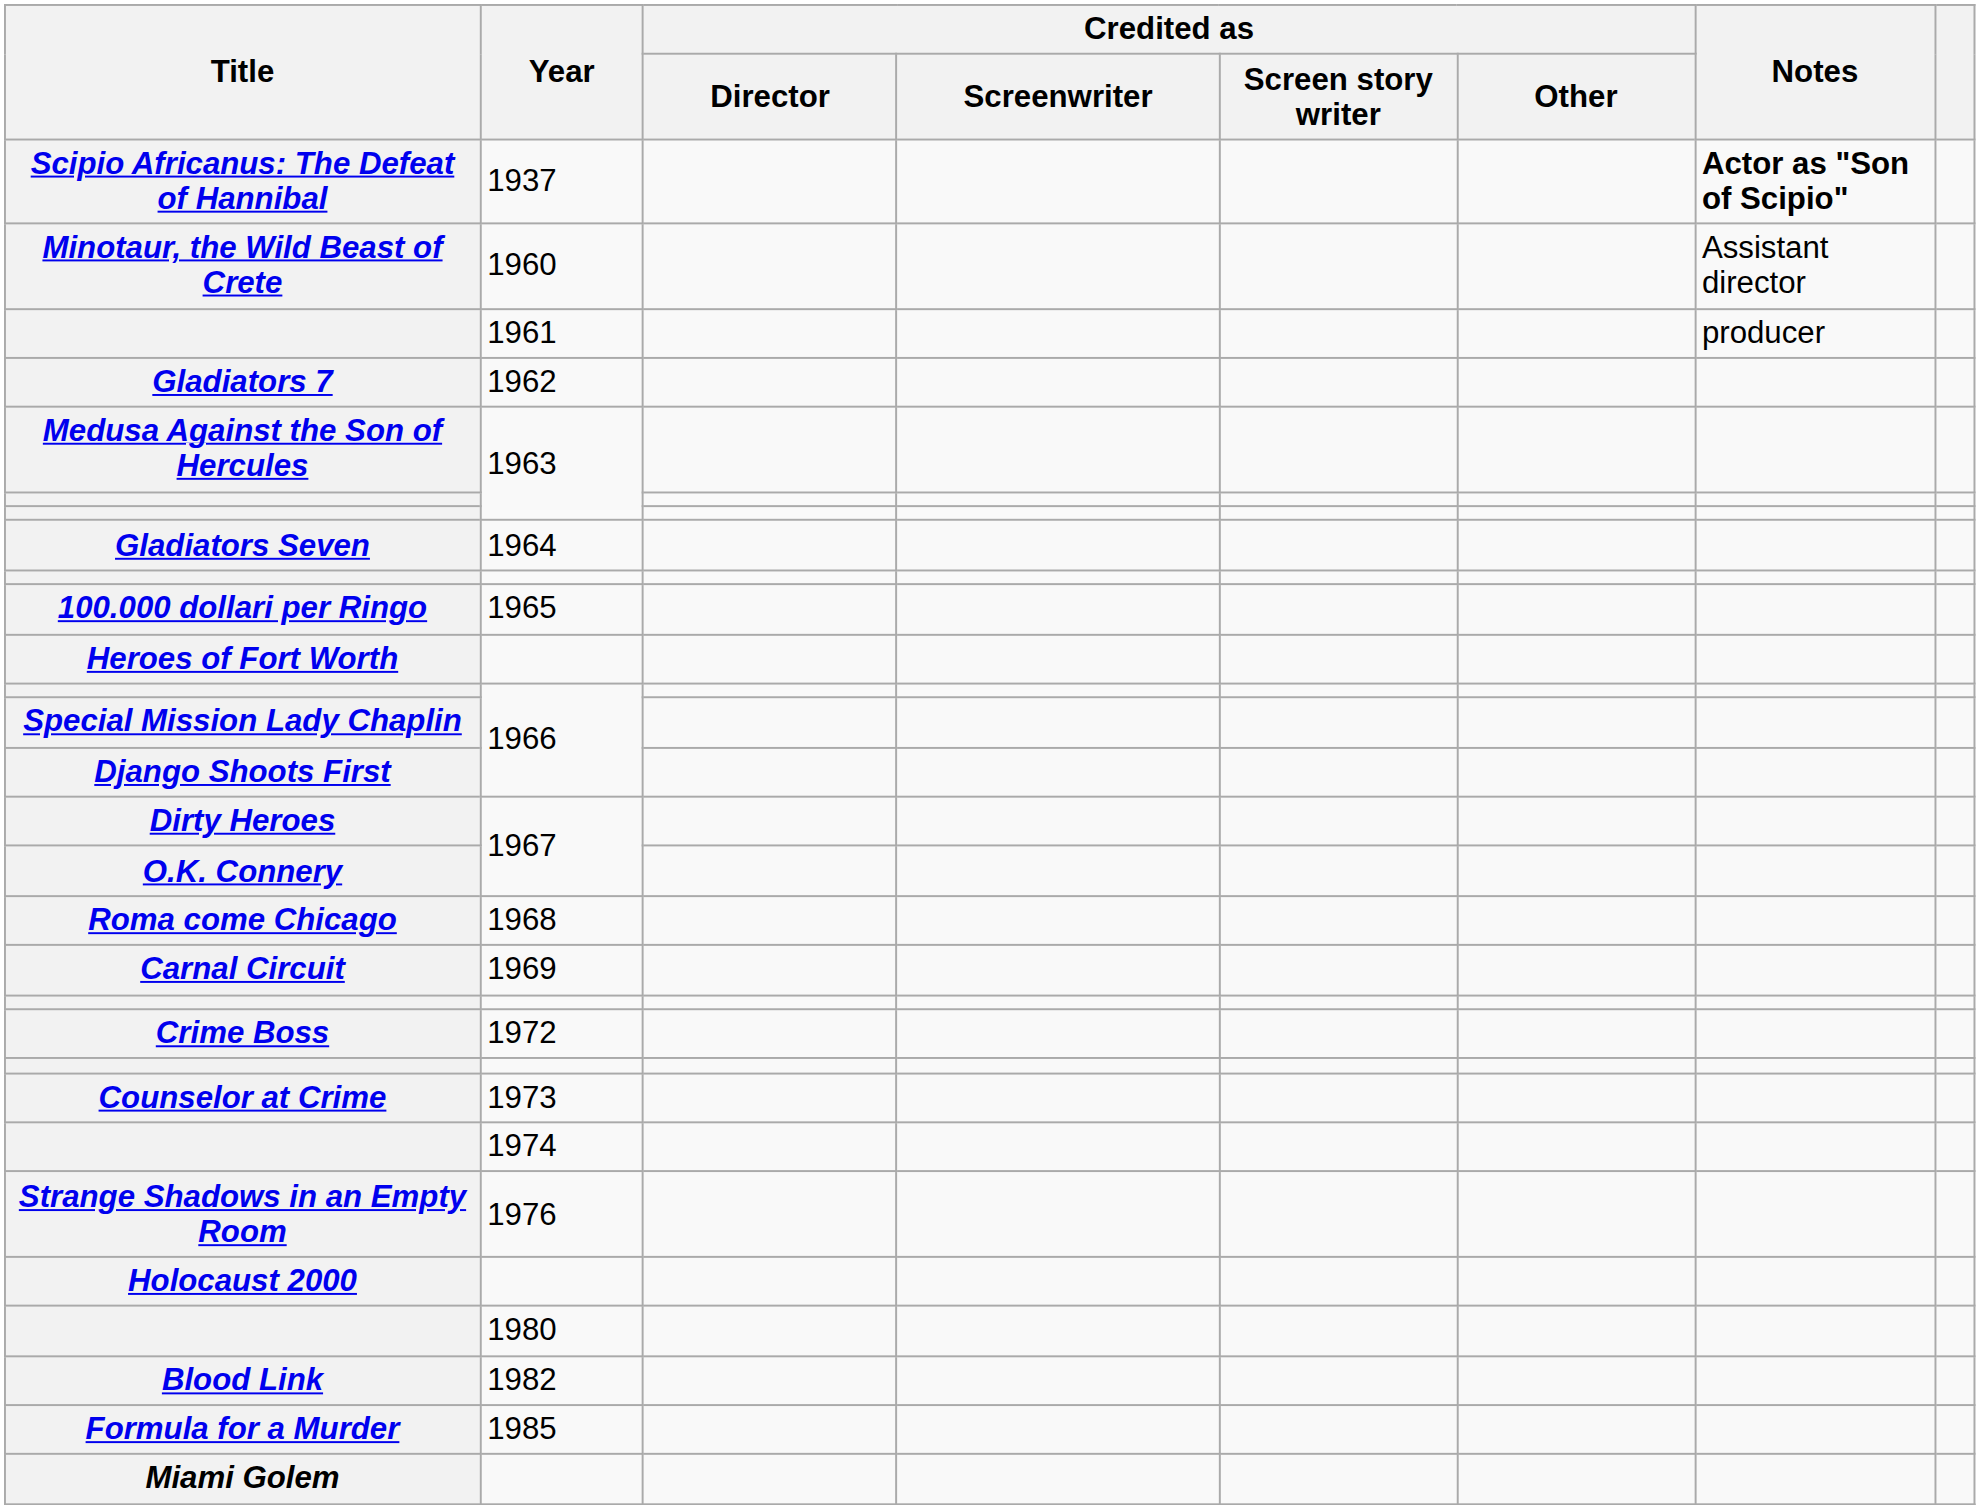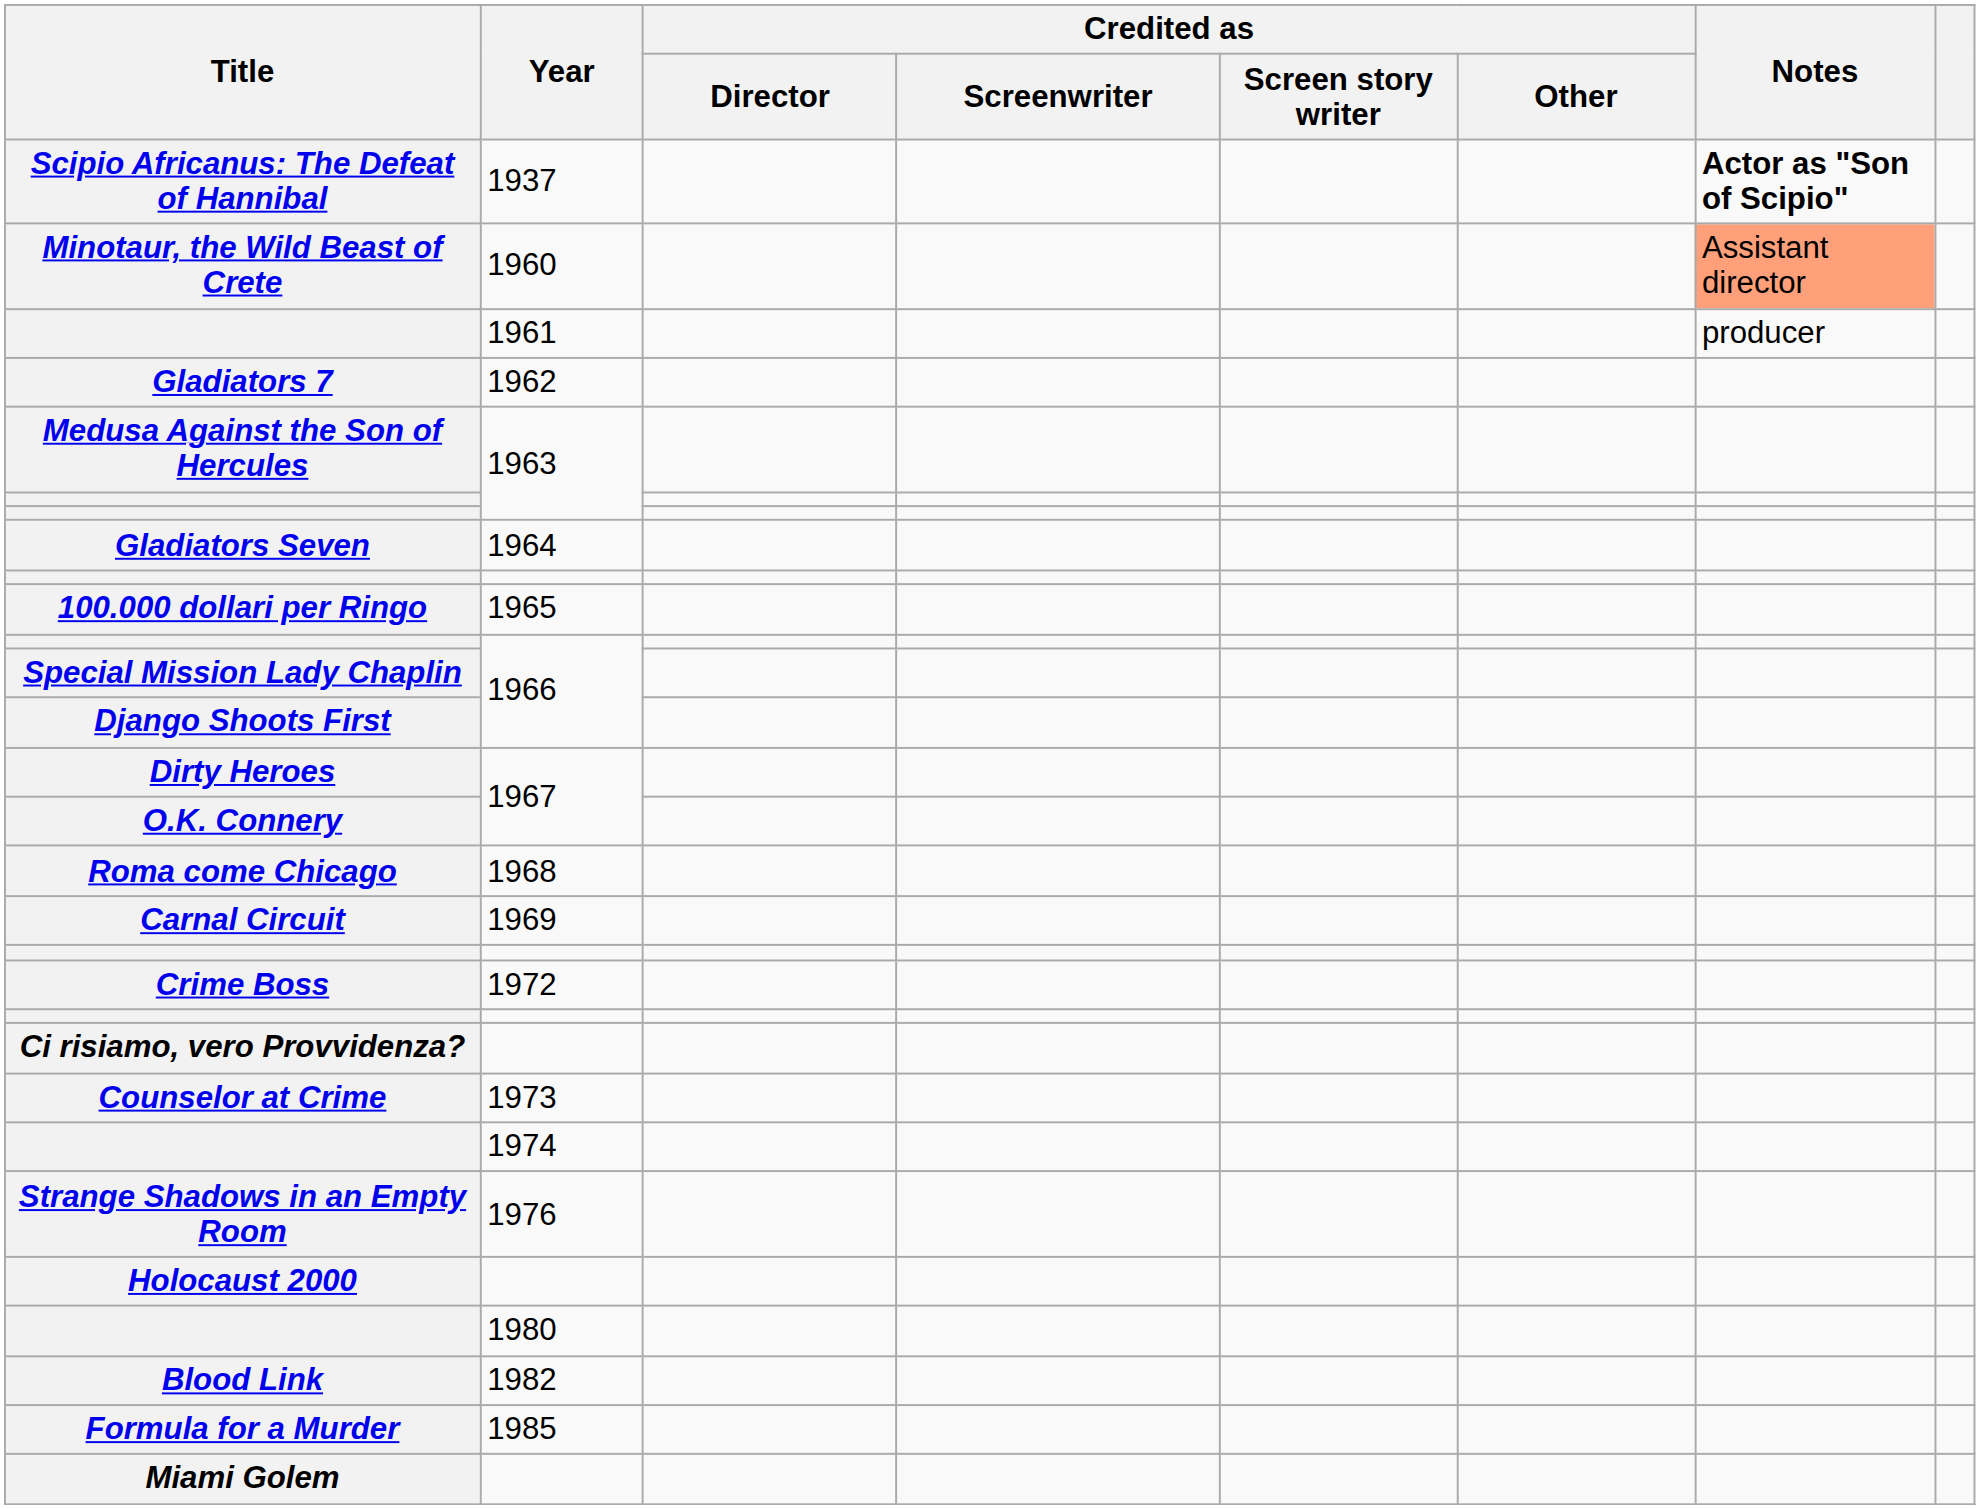 <table class="wikitable sortable plainrowheaders" width="80%">
 <tr>
 <th width="12%" rowspan="2" scope="col">Title</th>
 <th width="4%" rowspan="2" scope="col">Year</th>
 <th colspan="4" scope="col">Credited as</th>
 <th width="5%" rowspan="2" scope="col" class="unsortable">Notes</th>
 <th width="1%" rowspan="2" scope="col" class="unsortable"></th>
 </tr>
 <tr>
 <th width=6%>Director</th>
 <th width=6%>Screenwriter</th>
 <th width=6%>Screen story writer</th>
 <th width=6%>Other</th>
 </tr>
 <tr>
 <th scope="row"><em><a href='#'>Scipio Africanus: The Defeat of Hannibal</a></em></th>
 <td>1937</td>
 <td></td>
 <td></td>
 <td></td>
 <td></td>
 <td><strong>Actor as "Son of Scipio"</strong></td>
 <td style="text-align:center;"></td>
 </tr>
 <tr>
 <th scope="row"><em><a href='#'>Minotaur, the Wild Beast of Crete</a></em></th>
 <td>1960</td>
 <td></td>
 <td></td>
 <td></td>
 <td></td>
-<td>Assistant director</td>
+<td style="background: lightsalmon;">Assistant director</td>
 <td style="text-align:center;"></td>
 </tr>
 <tr>
 <th scope="row"></th>
 <td>1961</td>
 <td></td>
 <td></td>
 <td></td>
 <td></td>
 <td>producer</td>
 <td style="text-align:center;"></td>
 </tr>
 <tr>
 <th scope="row"><em><a href='#'>Gladiators 7</a></em></th>
 <td>1962</td>
 <td></td>
 <td></td>
 <td></td>
 <td></td>
 <td></td>
 <td style="text-align:center;"></td>
 </tr>
 <tr>
 <th scope="row"><em><a href='#'>Medusa Against the Son of Hercules</a></em></th>
 <td rowspan="3">1963</td>
 <td></td>
 <td></td>
 <td></td>
 <td></td>
 <td></td>
 <td style="text-align:center;"></td>
 </tr>
 <tr>
 <th scope="row"></th>
 <td></td>
 <td></td>
 <td></td>
 <td></td>
 <td></td>
 <td style="text-align:center;"></td>
 </tr>
 <tr>
 <th scope="row"><em></em></th>
 <td></td>
 <td></td>
 <td></td>
 <td></td>
 <td></td>
 <td style="text-align:center;"></td>
 </tr>
 <tr>
 <th scope="row"><em><a href='#'>Gladiators Seven</a></em></th>
 <td>1964</td>
 <td></td>
 <td></td>
 <td></td>
 <td></td>
 <td></td>
 <td style="text-align:center;"></td>
 </tr>
 <tr>
 <th scope="row"></th>
 <td></td>
 <td></td>
 <td></td>
 <td></td>
 <td></td>
 <td></td>
 <td style="text-align:center;"></td>
 </tr>
 <tr>
 <th scope="row"><em><a href='#'>100.000 dollari per Ringo</a></em></th>
 <td>1965</td>
-<td></td>
-<td></td>
-<td></td>
-<td></td>
-<td></td>
-<td style="text-align:center;"></td>
-</tr>
-<tr>
-<th scope="row"><em><a href='#'>Heroes of Fort Worth</a></em></th>
-<td></td>
 <td></td>
 <td></td>
 <td></td>
 <td></td>
 <td></td>
 <td style="text-align:center;"></td>
 </tr>
 <tr>
 <th scope="row"></th>
 <td rowspan="3">1966</td>
 <td></td>
 <td></td>
 <td></td>
 <td></td>
 <td></td>
 <td style="text-align:center;"></td>
 </tr>
 <tr>
 <th scope="row"><em><a href='#'>Special Mission Lady Chaplin</a></em></th>
 <td></td>
 <td></td>
 <td></td>
 <td></td>
 <td></td>
 <td style="text-align:center;"></td>
 </tr>
 <tr>
 <th scope="row"><em><a href='#'>Django Shoots First</a></em></th>
 <td></td>
 <td></td>
 <td></td>
 <td></td>
 <td></td>
 <td style="text-align:center;"></td>
 </tr>
 <tr>
 <th scope="row"><em><a href='#'>Dirty Heroes</a></em></th>
 <td rowspan="2">1967</td>
 <td></td>
 <td></td>
 <td></td>
 <td></td>
 <td></td>
 <td style="text-align:center;"></td>
 </tr>
 <tr>
 <th scope="row"><em><a href='#'>O.K. Connery</a></em></th>
 <td></td>
 <td></td>
 <td></td>
 <td></td>
 <td></td>
 <td style="text-align:center;"></td>
 </tr>
 <tr>
 <th scope="row"><em><a href='#'>Roma come Chicago</a></em></th>
 <td>1968</td>
 <td></td>
 <td></td>
 <td></td>
 <td></td>
 <td></td>
 <td style="text-align:center;"></td>
 </tr>
 <tr>
 <th scope="row"><em><a href='#'>Carnal Circuit</a></em></th>
 <td>1969</td>
 <td></td>
 <td></td>
 <td></td>
 <td></td>
 <td></td>
 <td style="text-align:center;"></td>
 </tr>
 <tr>
 <th scope="row"></th>
 <td></td>
 <td></td>
 <td></td>
 <td></td>
 <td></td>
 <td></td>
 <td style="text-align:center;"></td>
 </tr>
 <tr>
 <th scope="row"><em><a href='#'>Crime Boss</a></em></th>
 <td>1972</td>
 <td></td>
 <td></td>
 <td></td>
 <td></td>
 <td></td>
 <td style="text-align:center;"></td>
 </tr>
 <tr>
 <th scope="row"></th>
 <td></td>
 <td></td>
 <td></td>
 <td></td>
 <td></td>
 <td></td>
 <td style="text-align:center;"></td>
 </tr>
 <tr>
+<th scope="row"><em>Ci risiamo, vero Provvidenza?</em></th>
+<td></td>
+<td></td>
+<td></td>
+<td></td>
+<td></td>
+<td></td>
+<td style="text-align:center;"></td>
+</tr>
+<tr>
 <th scope="row"><em><a href='#'>Counselor at Crime</a></em></th>
 <td>1973</td>
 <td></td>
 <td></td>
 <td></td>
 <td></td>
 <td></td>
 <td style="text-align:center;"></td>
 </tr>
 <tr>
 <th scope="row"></th>
 <td>1974</td>
 <td></td>
 <td></td>
 <td></td>
 <td></td>
 <td></td>
 <td style="text-align:center;"></td>
 </tr>
 <tr>
 <th scope="row"><em><a href='#'>Strange Shadows in an Empty Room</a></em></th>
 <td>1976</td>
 <td></td>
 <td></td>
 <td></td>
 <td></td>
 <td></td>
 <td style="text-align:center;"></td>
 </tr>
 <tr>
 <th scope="row"><em><a href='#'>Holocaust 2000</a></em></th>
 <td></td>
 <td></td>
 <td></td>
 <td></td>
 <td></td>
 <td></td>
 <td style="text-align:center;"></td>
 </tr>
 <tr>
 <th scope="row"></th>
 <td>1980</td>
 <td></td>
 <td></td>
 <td></td>
 <td></td>
 <td></td>
 <td style="text-align:center;"></td>
 </tr>
 <tr>
 <th scope="row"><em><a href='#'>Blood Link</a></em></th>
 <td>1982</td>
 <td></td>
 <td></td>
 <td></td>
 <td></td>
 <td></td>
 <td style="text-align:center;"></td>
 </tr>
 <tr>
 <th scope="row"><em><a href='#'>Formula for a Murder</a></em></th>
 <td>1985</td>
 <td></td>
 <td></td>
 <td></td>
 <td></td>
 <td></td>
 <td style="text-align:center;"></td>
 </tr>
 <tr>
 <th scope="row"><em>Miami Golem</em></th>
 <td></td>
 <td></td>
 <td></td>
 <td></td>
 <td></td>
 <td></td>
 <td style="text-align:center;"></td>
 </tr>
 <tr>
 </tr>
 </table>
